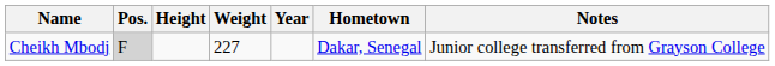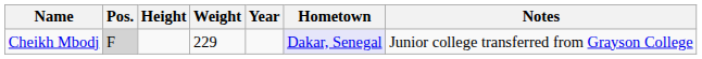 <table class="wikitable sortable" border="1">
 <tr>
 <th>Name</th>
 <th>Pos.</th>
 <th>Height</th>
 <th>Weight</th>
 <th>Year</th>
 <th>Hometown</th>
 <th class="unsortable">Notes</th>
 </tr>
 <tr>
 <td><a href='#'>Cheikh Mbodj</a></td>
 <td style="background: lightgrey;">F</td>
 <td></td>
-<td>227</td>
+<td>229</td>
 <td></td>
-<td><a href='#'>Dakar, Senegal</a></td>
+<td style="background: lavender;"><a href='#'>Dakar, Senegal</a></td>
 <td>Junior college transferred from <a href='#'>Grayson College</a></td>
 </tr>
 </table>
